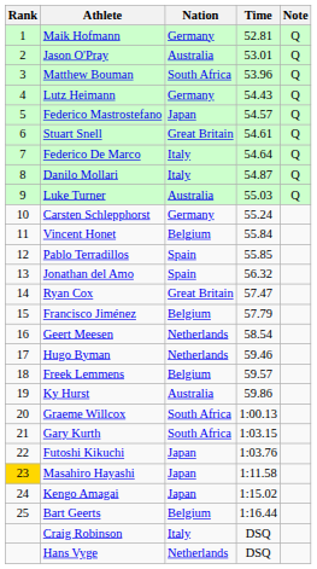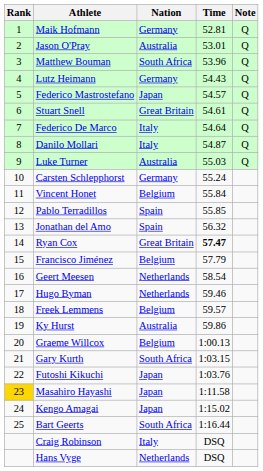 <table class="wikitable sortable" style="text-align:center">
 <tr>
 <th>Rank</th>
 <th>Athlete</th>
 <th>Nation</th>
 <th>Time</th>
 <th>Note</th>
 </tr>
 <tr bgcolor=ccffcc>
 <td>1</td>
 <td align=left><a href='#'>Maik Hofmann</a></td>
 <td align=left> <a href='#'>Germany</a></td>
 <td>52.81</td>
 <td>Q</td>
 </tr>
 <tr bgcolor=ccffcc>
 <td>2</td>
 <td align=left><a href='#'>Jason O'Pray</a></td>
 <td align=left> <a href='#'>Australia</a></td>
 <td>53.01</td>
 <td>Q</td>
 </tr>
 <tr bgcolor=ccffcc>
 <td>3</td>
 <td align=left><a href='#'>Matthew Bouman</a></td>
 <td align=left> <a href='#'>South Africa</a></td>
 <td>53.96</td>
 <td>Q</td>
 </tr>
 <tr bgcolor=ccffcc>
 <td>4</td>
 <td align=left><a href='#'>Lutz Heimann</a></td>
 <td align=left> <a href='#'>Germany</a></td>
 <td>54.43</td>
 <td>Q</td>
 </tr>
 <tr bgcolor=ccffcc>
 <td>5</td>
 <td align=left><a href='#'>Federico Mastrostefano</a></td>
 <td align=left> <a href='#'>Japan</a></td>
 <td>54.57</td>
 <td>Q</td>
 </tr>
 <tr bgcolor=ccffcc>
 <td>6</td>
 <td align=left><a href='#'>Stuart Snell</a></td>
 <td align=left> <a href='#'>Great Britain</a></td>
 <td>54.61</td>
 <td>Q</td>
 </tr>
 <tr bgcolor=ccffcc>
 <td>7</td>
 <td align=left><a href='#'>Federico De Marco</a></td>
 <td align=left> <a href='#'>Italy</a></td>
 <td>54.64</td>
 <td>Q</td>
 </tr>
 <tr bgcolor=ccffcc>
 <td>8</td>
 <td align=left><a href='#'>Danilo Mollari</a></td>
 <td align=left> <a href='#'>Italy</a></td>
 <td>54.87</td>
 <td>Q</td>
 </tr>
 <tr bgcolor=ccffcc>
 <td>9</td>
 <td align=left><a href='#'>Luke Turner</a></td>
 <td align=left> <a href='#'>Australia</a></td>
 <td>55.03</td>
 <td>Q</td>
 </tr>
 <tr>
 <td>10</td>
 <td align=left><a href='#'>Carsten Schlepphorst</a></td>
 <td align=left> <a href='#'>Germany</a></td>
 <td>55.24</td>
 <td></td>
 </tr>
 <tr>
 <td>11</td>
 <td align=left><a href='#'>Vincent Honet</a></td>
 <td align=left> <a href='#'>Belgium</a></td>
 <td>55.84</td>
 <td></td>
 </tr>
 <tr>
 <td>12</td>
 <td align=left><a href='#'>Pablo Terradillos</a></td>
 <td align=left> <a href='#'>Spain</a></td>
 <td>55.85</td>
 <td></td>
 </tr>
 <tr>
 <td>13</td>
 <td align=left><a href='#'>Jonathan del Amo</a></td>
 <td align=left> <a href='#'>Spain</a></td>
 <td>56.32</td>
 <td></td>
 </tr>
 <tr>
 <td>14</td>
 <td align=left><a href='#'>Ryan Cox</a></td>
 <td align=left> <a href='#'>Great Britain</a></td>
-<td>57.47</td>
+<td><strong>57.47</strong></td>
 <td></td>
 </tr>
 <tr>
 <td>15</td>
 <td align=left><a href='#'>Francisco Jiménez</a></td>
 <td align=left> <a href='#'>Belgium</a></td>
 <td>57.79</td>
 <td></td>
 </tr>
 <tr>
 <td>16</td>
 <td align=left><a href='#'>Geert Meesen</a></td>
 <td align=left> <a href='#'>Netherlands</a></td>
 <td>58.54</td>
 <td></td>
 </tr>
 <tr>
 <td>17</td>
 <td align=left><a href='#'>Hugo Byman</a></td>
 <td align=left> <a href='#'>Netherlands</a></td>
 <td>59.46</td>
 <td></td>
 </tr>
 <tr>
 <td>18</td>
 <td align=left><a href='#'>Freek Lemmens</a></td>
 <td align=left> <a href='#'>Belgium</a></td>
 <td>59.57</td>
 <td></td>
 </tr>
 <tr>
 <td>19</td>
 <td align=left><a href='#'>Ky Hurst</a></td>
 <td align=left> <a href='#'>Australia</a></td>
 <td>59.86</td>
 <td></td>
 </tr>
 <tr>
 <td>20</td>
 <td align=left><a href='#'>Graeme Willcox</a></td>
-<td align=left> <a href='#'>South Africa</a></td>
+<td align=left> <a href='#'>Belgium</a></td>
 <td>1:00.13</td>
 <td></td>
 </tr>
 <tr>
 <td>21</td>
 <td align=left><a href='#'>Gary Kurth</a></td>
 <td align=left> <a href='#'>South Africa</a></td>
 <td>1:03.15</td>
 <td></td>
 </tr>
 <tr>
 <td>22</td>
 <td align=left><a href='#'>Futoshi Kikuchi</a></td>
 <td align=left> <a href='#'>Japan</a></td>
 <td>1:03.76</td>
 <td></td>
 </tr>
 <tr>
 <td style="background: gold;">23</td>
 <td align=left><a href='#'>Masahiro Hayashi</a></td>
 <td align=left> <a href='#'>Japan</a></td>
 <td>1:11.58</td>
 <td></td>
 </tr>
 <tr>
 <td>24</td>
 <td align=left><a href='#'>Kengo Amagai</a></td>
 <td align=left> <a href='#'>Japan</a></td>
 <td>1:15.02</td>
 <td></td>
 </tr>
 <tr>
 <td>25</td>
 <td align=left><a href='#'>Bart Geerts</a></td>
-<td align=left> <a href='#'>Belgium</a></td>
+<td align=left> <a href='#'>South Africa</a></td>
 <td>1:16.44</td>
 <td></td>
 </tr>
 <tr>
 <td></td>
 <td align=left><a href='#'>Craig Robinson</a></td>
 <td align=left> <a href='#'>Italy</a></td>
 <td>DSQ</td>
 <td></td>
 </tr>
 <tr>
 <td></td>
 <td align=left><a href='#'>Hans Vyge</a></td>
 <td align=left> <a href='#'>Netherlands</a></td>
 <td>DSQ</td>
 <td></td>
 </tr>
 </table>
